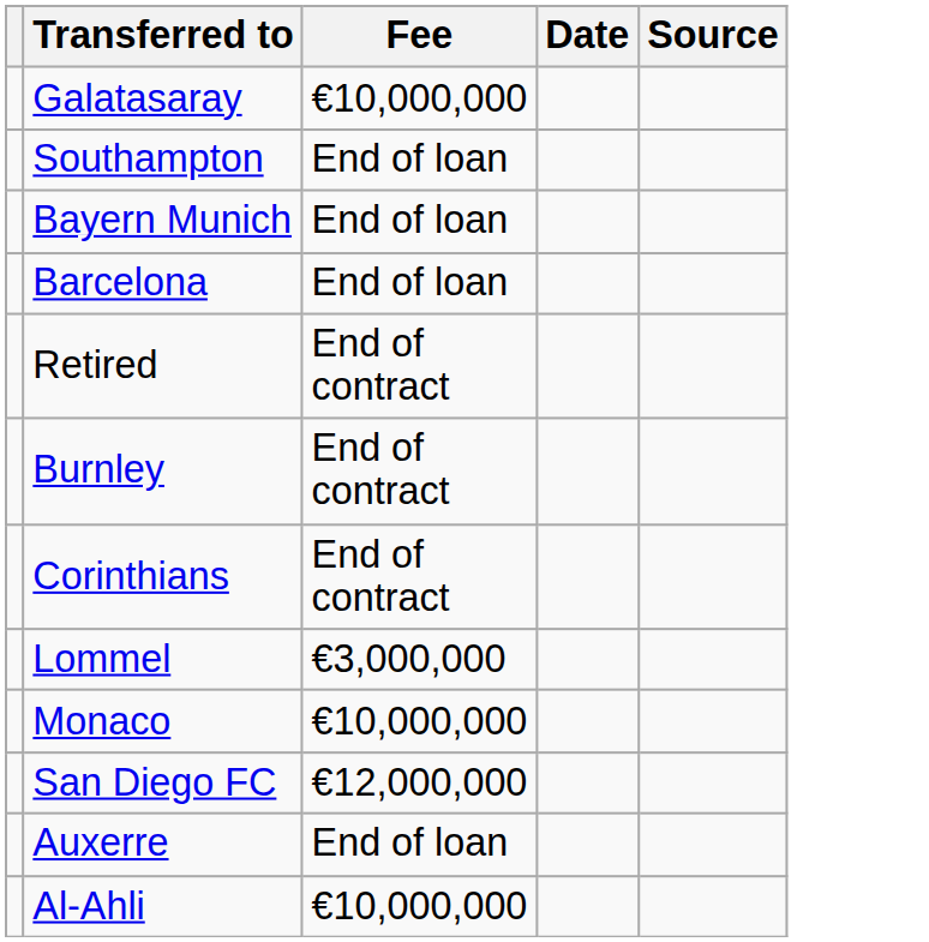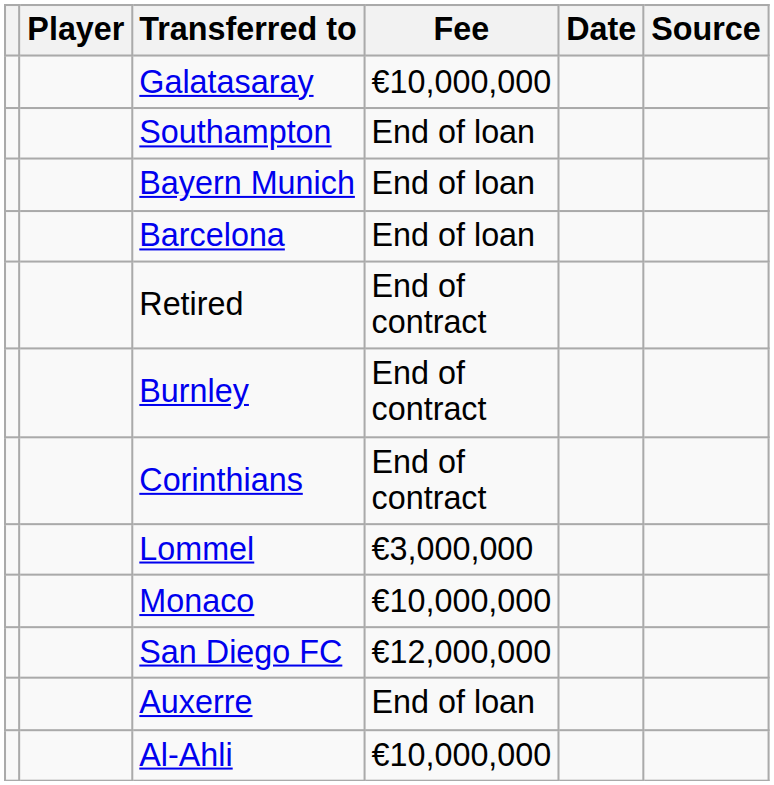 <table class="wikitable plainrowheaders sortable">
 <tr>
 <th></th>
+<th scope="col">Player</th>
 <th>Transferred to</th>
 <th style="width: 65px;">Fee</th>
 <th scope="col">Date</th>
 <th scope="col">Source</th>
 </tr>
 <tr>
 <td align="center"></td>
+<td></td>
 <td> <a href='#'>Galatasaray</a></td>
 <td>€10,000,000</td>
 <td></td>
 <td></td>
 </tr>
 <tr>
 <td align="center"></td>
+<td></td>
 <td> <a href='#'>Southampton</a></td>
 <td>End of loan</td>
 <td></td>
 <td></td>
 </tr>
 <tr>
 <td align="center"></td>
+<td></td>
 <td> <a href='#'>Bayern Munich</a></td>
 <td>End of loan</td>
 <td></td>
 <td></td>
 </tr>
 <tr>
 <td align="center"></td>
+<td></td>
 <td> <a href='#'>Barcelona</a></td>
 <td>End of loan</td>
 <td></td>
 <td></td>
 </tr>
 <tr>
 <td align="center"></td>
+<td></td>
 <td>Retired</td>
 <td>End of contract</td>
 <td></td>
 <td></td>
 </tr>
 <tr>
 <td align="center"></td>
+<td></td>
 <td> <a href='#'>Burnley</a></td>
 <td>End of contract</td>
 <td></td>
 <td></td>
 </tr>
 <tr>
 <td align="center"></td>
+<td></td>
 <td> <a href='#'>Corinthians</a></td>
 <td>End of contract</td>
 <td></td>
 <td></td>
 </tr>
 <tr>
 <td align="center"></td>
+<td></td>
 <td> <a href='#'>Lommel</a></td>
 <td>€3,000,000</td>
 <td></td>
 <td></td>
 </tr>
 <tr>
 <td align="center"></td>
+<td></td>
 <td> <a href='#'>Monaco</a></td>
 <td>€10,000,000</td>
 <td></td>
 <td></td>
 </tr>
 <tr>
 <td align="center"></td>
+<td></td>
 <td> <a href='#'>San Diego FC</a></td>
 <td>€12,000,000</td>
 <td></td>
 <td></td>
 </tr>
 <tr>
 <td align="center"></td>
+<td></td>
 <td> <a href='#'>Auxerre</a></td>
 <td>End of loan</td>
 <td></td>
 <td></td>
 </tr>
 <tr>
 <td align="center"></td>
+<td></td>
 <td> <a href='#'>Al-Ahli</a></td>
 <td>€10,000,000</td>
 <td></td>
 <td></td>
 </tr>
 </table>
